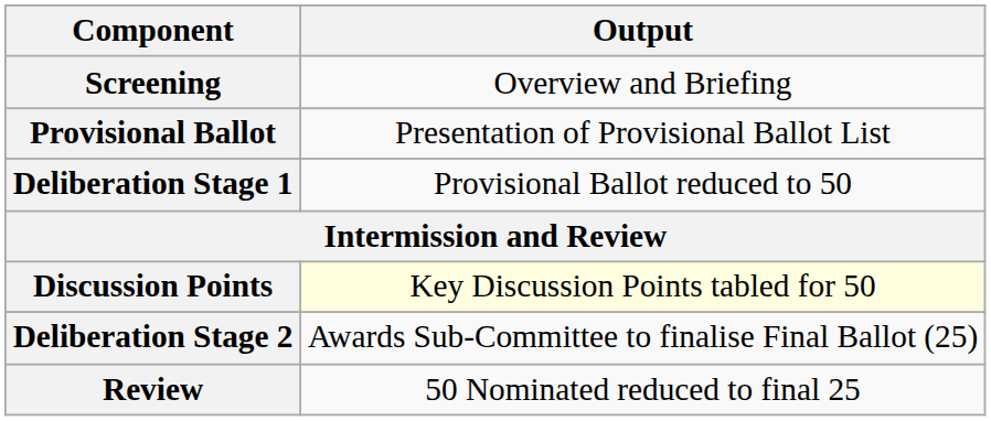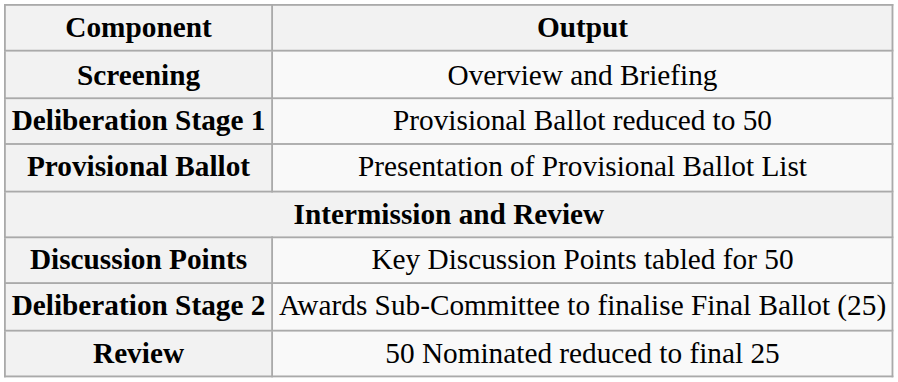 <table class="wikitable sortable" style="text-align:center">
 <tr>
 <th>Component</th>
 <th>Output</th>
 </tr>
 <tr>
 <th>Screening</th>
 <td>Overview and Briefing</td>
 </tr>
 <tr>
+<th>Deliberation Stage 1</th>
+<td>Provisional Ballot reduced to 50</td>
+</tr>
+<tr>
 <th>Provisional Ballot</th>
 <td>Presentation of Provisional Ballot List</td>
-</tr>
-<tr>
-<th>Deliberation Stage 1</th>
-<td>Provisional Ballot reduced to 50</td>
 </tr>
 <tr>
 <th colspan="2">Intermission and Review</th>
 </tr>
 <tr>
 <th>Discussion Points</th>
-<td style="background: lightyellow;">Key Discussion Points tabled for 50</td>
+<td>Key Discussion Points tabled for 50</td>
 </tr>
 <tr>
 <th>Deliberation Stage 2</th>
 <td>Awards Sub-Committee to finalise Final Ballot (25)</td>
 </tr>
 <tr>
 <th>Review</th>
 <td>50 Nominated reduced to final 25</td>
 </tr>
 </table>
